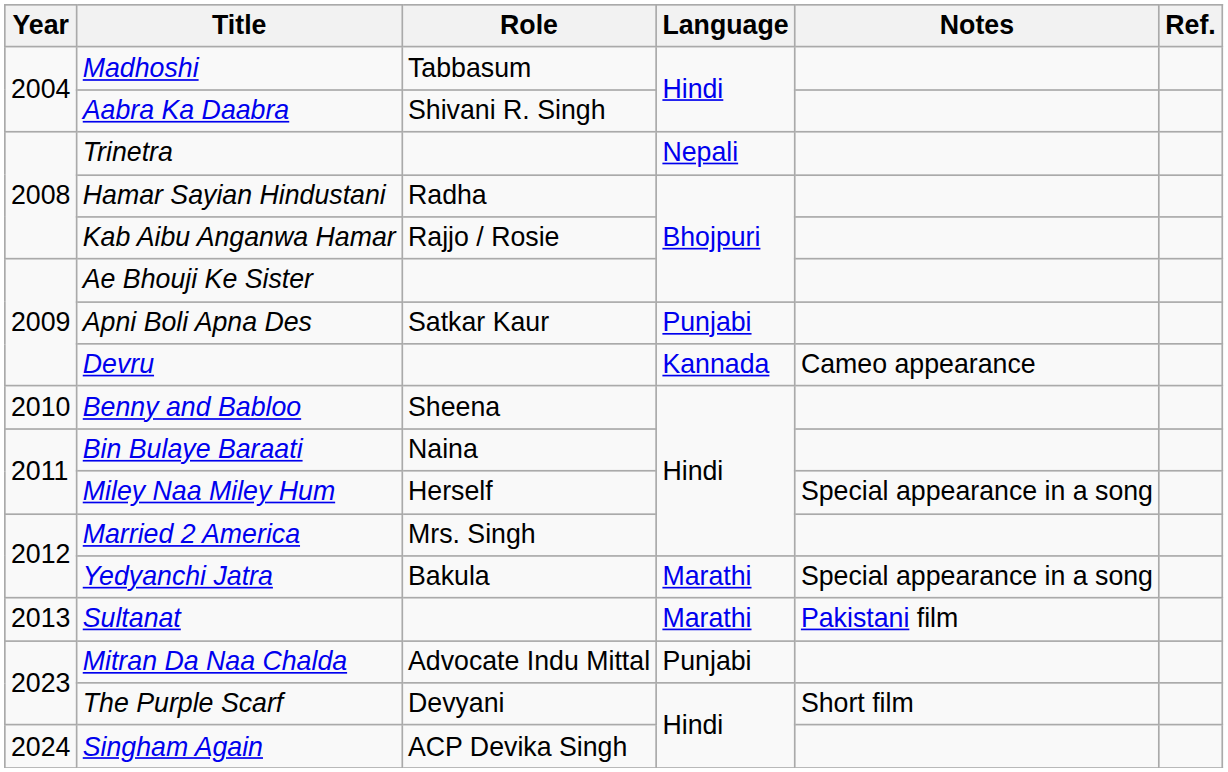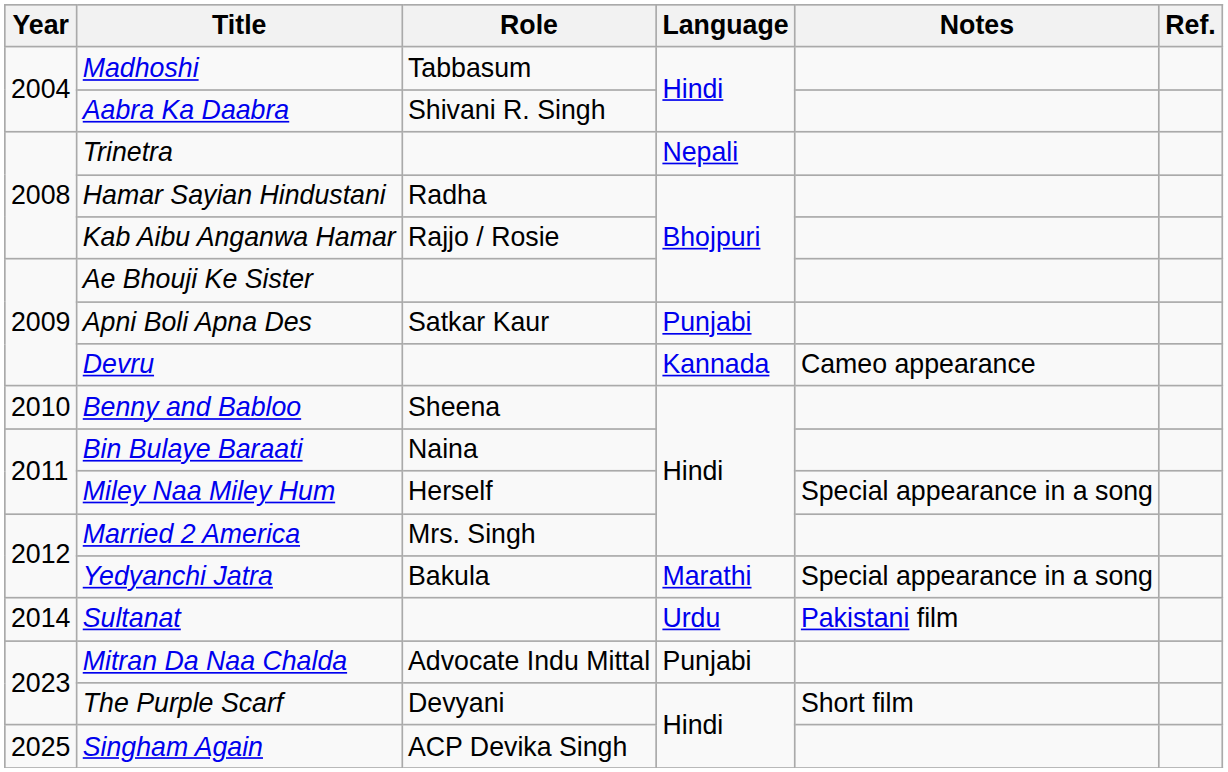 <table class="wikitable sortable plainrowheaders">
 <tr>
 <th scope="col">Year</th>
 <th scope="col">Title</th>
 <th scope="col">Role</th>
 <th scope="col">Language</th>
 <th class="unsortable" scope="col">Notes</th>
 <th class="unsortable" scope="col">Ref.</th>
 </tr>
 <tr>
 <td rowspan="2">2004</td>
 <td><em><a href='#'>Madhoshi</a></em></td>
 <td>Tabbasum</td>
 <td rowspan="2"><a href='#'>Hindi</a></td>
 <td></td>
 <td></td>
 </tr>
 <tr>
 <td><em><a href='#'>Aabra Ka Daabra</a></em></td>
 <td>Shivani R. Singh</td>
 <td></td>
 <td></td>
 </tr>
 <tr>
 <td rowspan="3">2008</td>
 <td><em>Trinetra</em></td>
 <td></td>
 <td><a href='#'>Nepali</a></td>
 <td></td>
 <td></td>
 </tr>
 <tr>
 <td><em>Hamar Sayian Hindustani </em></td>
 <td>Radha</td>
 <td rowspan="3"><a href='#'>Bhojpuri</a></td>
 <td></td>
 <td></td>
 </tr>
 <tr>
 <td><em>Kab Aibu Anganwa Hamar</em></td>
 <td>Rajjo / Rosie</td>
 <td></td>
 <td></td>
 </tr>
 <tr>
 <td rowspan="3">2009</td>
 <td><em>Ae Bhouji Ke Sister</em></td>
 <td></td>
 <td></td>
 <td></td>
 </tr>
 <tr>
 <td><em>Apni Boli Apna Des</em></td>
 <td>Satkar Kaur</td>
 <td><a href='#'>Punjabi</a></td>
 <td></td>
 <td></td>
 </tr>
 <tr>
 <td><em><a href='#'>Devru</a></em></td>
 <td></td>
 <td><a href='#'>Kannada</a></td>
 <td>Cameo appearance</td>
 <td></td>
 </tr>
 <tr>
 <td>2010</td>
 <td><em><a href='#'>Benny and Babloo</a></em></td>
 <td>Sheena</td>
 <td rowspan="4">Hindi</td>
 <td></td>
 <td></td>
 </tr>
 <tr>
 <td rowspan="2">2011</td>
 <td><em><a href='#'>Bin Bulaye Baraati</a></em></td>
 <td>Naina</td>
 <td></td>
 <td></td>
 </tr>
 <tr>
 <td><em><a href='#'>Miley Naa Miley Hum</a></em></td>
 <td>Herself</td>
 <td>Special appearance in a song</td>
 <td></td>
 </tr>
 <tr>
 <td rowspan="2">2012</td>
 <td><em><a href='#'>Married 2 America</a></em></td>
 <td>Mrs. Singh</td>
 <td></td>
 <td></td>
 </tr>
 <tr>
 <td><em><a href='#'>Yedyanchi Jatra</a></em></td>
 <td>Bakula</td>
 <td><a href='#'>Marathi</a></td>
 <td>Special appearance in a song</td>
 <td></td>
 </tr>
 <tr>
-<td>2013</td>
+<td>2014</td>
 <td><em><a href='#'>Sultanat</a></em></td>
 <td></td>
-<td><a href='#'>Marathi</a></td>
+<td><a href='#'>Urdu</a></td>
 <td><a href='#'>Pakistani</a> film</td>
 <td></td>
 </tr>
 <tr>
 <td rowspan="2">2023</td>
 <td><em><a href='#'>Mitran Da Naa Chalda</a></em></td>
 <td>Advocate Indu Mittal</td>
 <td>Punjabi</td>
 <td></td>
 <td></td>
 </tr>
 <tr>
 <td><em>The Purple Scarf</em></td>
 <td>Devyani</td>
 <td rowspan="2">Hindi</td>
 <td>Short film</td>
 <td></td>
 </tr>
 <tr>
-<td>2024</td>
+<td>2025</td>
 <td><em><a href='#'>Singham Again</a></em></td>
 <td>ACP Devika Singh</td>
 <td></td>
 <td></td>
 </tr>
 </table>
